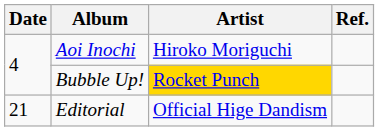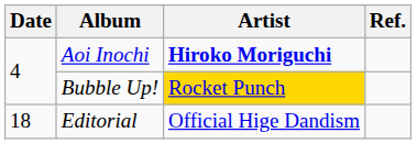 <table class="wikitable">
 <tr>
 <th>Date</th>
 <th>Album</th>
 <th>Artist</th>
 <th>Ref.</th>
 </tr>
 <tr>
 <td rowspan="2">4</td>
 <td><em><a href='#'>Aoi Inochi</a></em></td>
-<td><a href='#'>Hiroko Moriguchi</a></td>
+<td><strong><a href='#'>Hiroko Moriguchi</a></strong></td>
 <td></td>
 </tr>
 <tr>
 <td><em>Bubble Up!</em></td>
 <td style="background: gold;"><a href='#'>Rocket Punch</a></td>
 <td></td>
 </tr>
 <tr>
-<td>21</td>
+<td>18</td>
 <td><em>Editorial</em></td>
 <td><a href='#'>Official Hige Dandism</a></td>
 <td></td>
 </tr>
 </table>
